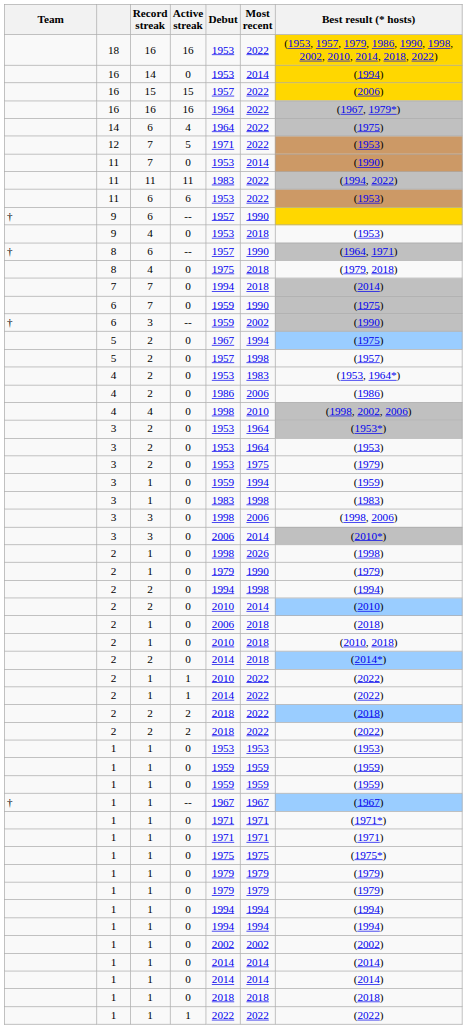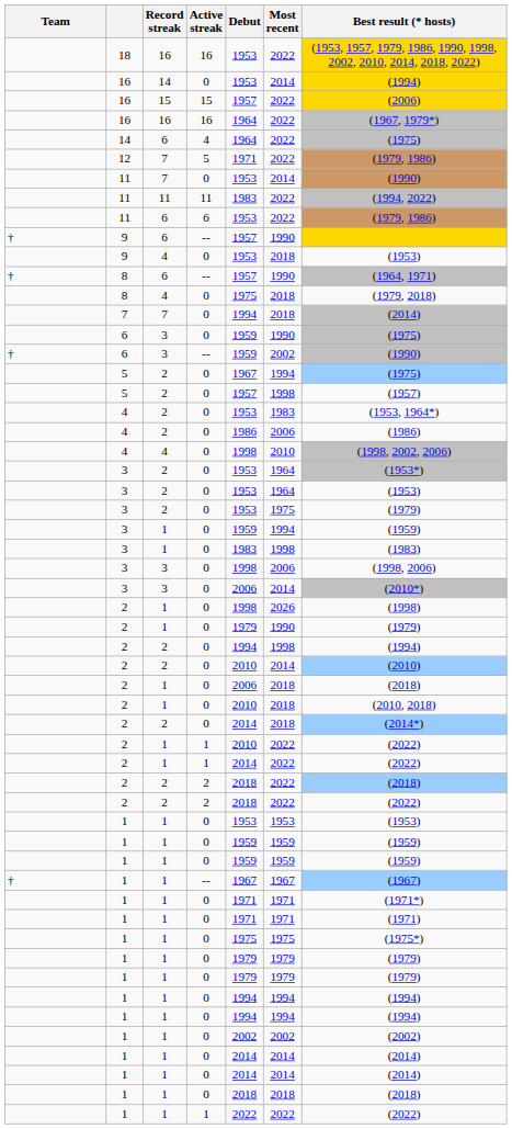 <table class="wikitable sortable" style="text-align: center">
 <tr>
 <th scope="col" style="width: 125px;">Team</th>
 <th scope="col" style="width: 40px;"></th>
 <th scope="col" style="width: 40px;">Record<br>streak</th>
 <th scope="col" style="width: 40px;">Active<br>streak</th>
 <th scope="col" style="width: 40px;">Debut</th>
 <th scope="col" style="width: 40px;">Most recent</th>
 <th scope="col" style="width: 260px;">Best result (* hosts)</th>
 </tr>
 <tr>
 <td align=left></td>
 <td>18</td>
 <td>16</td>
 <td>16</td>
 <td><a href='#'>1953</a></td>
 <td><a href='#'>2022</a></td>
 <td bgcolor=gold> (<a href='#'>1953</a>, <a href='#'>1957</a>, <a href='#'>1979</a>, <a href='#'>1986</a>, <a href='#'>1990</a>, <a href='#'>1998</a>, <a href='#'>2002</a>, <a href='#'>2010</a>, <a href='#'>2014</a>, <a href='#'>2018</a>, <a href='#'>2022</a>)</td>
 </tr>
 <tr>
 <td align=left></td>
 <td>16</td>
 <td>14</td>
 <td>0</td>
 <td><a href='#'>1953</a></td>
 <td><a href='#'>2014</a></td>
 <td bgcolor=gold> (<a href='#'>1994</a>)</td>
 </tr>
 <tr>
 <td align="left"></td>
 <td>16</td>
 <td>15</td>
 <td>15</td>
 <td><a href='#'>1957</a></td>
 <td><a href='#'>2022</a></td>
 <td bgcolor="gold"> (<a href='#'>2006</a>)</td>
 </tr>
 <tr>
 <td align=left></td>
 <td>16</td>
 <td>16</td>
 <td>16</td>
 <td><a href='#'>1964</a></td>
 <td><a href='#'>2022</a></td>
 <td bgcolor=silver> (<a href='#'>1967</a>, <a href='#'>1979*</a>)</td>
 </tr>
 <tr>
 <td align=left></td>
 <td>14</td>
 <td>6</td>
 <td>4</td>
 <td><a href='#'>1964</a></td>
 <td><a href='#'>2022</a></td>
 <td bgcolor=silver> (<a href='#'>1975</a>)</td>
 </tr>
 <tr>
 <td align=left></td>
 <td>12</td>
 <td>7</td>
 <td>5</td>
 <td><a href='#'>1971</a></td>
 <td><a href='#'>2022</a></td>
-<td bgcolor=#cc9966> (<a href='#'>1953</a>)</td>
+<td bgcolor=#cc9966> (<a href='#'>1979</a>, <a href='#'>1986</a>)</td>
 </tr>
 <tr>
 <td align="left"></td>
 <td>11</td>
 <td>7</td>
 <td>0</td>
 <td><a href='#'>1953</a></td>
 <td><a href='#'>2014</a></td>
 <td bgcolor="#cc9966"> (<a href='#'>1990</a>)</td>
 </tr>
 <tr>
 <td align="left"></td>
 <td>11</td>
 <td>11</td>
 <td>11</td>
 <td><a href='#'>1983</a></td>
 <td><a href='#'>2022</a></td>
 <td bgcolor="silver"> (<a href='#'>1994</a>, <a href='#'>2022</a>)</td>
 </tr>
 <tr>
 <td align=left></td>
 <td>11</td>
 <td>6</td>
 <td>6</td>
 <td><a href='#'>1953</a></td>
 <td><a href='#'>2022</a></td>
-<td bgcolor=#cc9966> (<a href='#'>1953</a>)</td>
+<td bgcolor=#cc9966> (<a href='#'>1979</a>, <a href='#'>1986</a>)</td>
 </tr>
 <tr>
 <td align="left"><em></em> †</td>
 <td>9</td>
 <td>6</td>
 <td>--</td>
 <td><a href='#'>1957</a></td>
 <td><a href='#'>1990</a></td>
 <td bgcolor="gold"></td>
 </tr>
 <tr>
 <td align=left></td>
 <td>9</td>
 <td>4</td>
 <td>0</td>
 <td><a href='#'>1953</a></td>
 <td><a href='#'>2018</a></td>
 <td> (<a href='#'>1953</a>)</td>
 </tr>
 <tr>
 <td align=left><em></em> †</td>
 <td>8</td>
 <td>6</td>
 <td>--</td>
 <td><a href='#'>1957</a></td>
 <td><a href='#'>1990</a></td>
 <td bgcolor=silver> (<a href='#'>1964</a>, <a href='#'>1971</a>)</td>
 </tr>
 <tr>
 <td align="left"></td>
 <td>8</td>
 <td>4</td>
 <td>0</td>
 <td><a href='#'>1975</a></td>
 <td><a href='#'>2018</a></td>
 <td> (<a href='#'>1979</a>, <a href='#'>2018</a>)</td>
 </tr>
 <tr>
 <td align=left></td>
 <td>7</td>
 <td>7</td>
 <td>0</td>
 <td><a href='#'>1994</a></td>
 <td><a href='#'>2018</a></td>
 <td bgcolor=silver> (<a href='#'>2014</a>)</td>
 </tr>
 <tr>
 <td align=left></td>
 <td>6</td>
-<td>7</td>
+<td>3</td>
 <td>0</td>
 <td><a href='#'>1959</a></td>
 <td><a href='#'>1990</a></td>
 <td bgcolor=silver> (<a href='#'>1975</a>)</td>
 </tr>
 <tr>
 <td align="left"><em></em> †</td>
 <td>6</td>
 <td>3</td>
 <td>--</td>
 <td><a href='#'>1959</a></td>
 <td><a href='#'>2002</a></td>
 <td bgcolor="silver"> (<a href='#'>1990</a>)</td>
 </tr>
 <tr>
 <td align="left"></td>
 <td>5</td>
 <td>2</td>
 <td>0</td>
 <td><a href='#'>1967</a></td>
 <td><a href='#'>1994</a></td>
 <td bgcolor="#9acdff"> (<a href='#'>1975</a>)</td>
 </tr>
 <tr>
 <td align=left></td>
 <td>5</td>
 <td>2</td>
 <td>0</td>
 <td><a href='#'>1957</a></td>
 <td><a href='#'>1998</a></td>
 <td> (<a href='#'>1957</a>)</td>
 </tr>
 <tr>
 <td align=left></td>
 <td>4</td>
 <td>2</td>
 <td>0</td>
 <td><a href='#'>1953</a></td>
 <td><a href='#'>1983</a></td>
 <td> (<a href='#'>1953</a>, <a href='#'>1964*</a>)</td>
 </tr>
 <tr>
 <td align="left"></td>
 <td>4</td>
 <td>2</td>
 <td>0</td>
 <td><a href='#'>1986</a></td>
 <td><a href='#'>2006</a></td>
 <td> (<a href='#'>1986</a>)</td>
 </tr>
 <tr>
 <td align="left"></td>
 <td>4</td>
 <td>4</td>
 <td>0</td>
 <td><a href='#'>1998</a></td>
 <td><a href='#'>2010</a></td>
 <td bgcolor="silver"> (<a href='#'>1998</a>, <a href='#'>2002</a>, <a href='#'>2006</a>)</td>
 </tr>
 <tr>
 <td align=left></td>
 <td>3</td>
 <td>2</td>
 <td>0</td>
 <td><a href='#'>1953</a></td>
 <td><a href='#'>1964</a></td>
 <td bgcolor=silver> (<a href='#'>1953*</a>)</td>
 </tr>
 <tr>
 <td align="left"></td>
 <td>3</td>
 <td>2</td>
 <td>0</td>
 <td><a href='#'>1953</a></td>
 <td><a href='#'>1964</a></td>
 <td> (<a href='#'>1953</a>)</td>
 </tr>
 <tr>
 <td align="left"></td>
 <td>3</td>
 <td>2</td>
 <td>0</td>
 <td><a href='#'>1953</a></td>
 <td><a href='#'>1975</a></td>
 <td> (<a href='#'>1979</a>)</td>
 </tr>
 <tr>
 <td align="left"></td>
 <td>3</td>
 <td>1</td>
 <td>0</td>
 <td><a href='#'>1959</a></td>
 <td><a href='#'>1994</a></td>
 <td> (<a href='#'>1959</a>)</td>
 </tr>
 <tr>
 <td align="left"></td>
 <td>3</td>
 <td>1</td>
 <td>0</td>
 <td><a href='#'>1983</a></td>
 <td><a href='#'>1998</a></td>
 <td> (<a href='#'>1983</a>)</td>
 </tr>
 <tr>
 <td align="left"></td>
 <td>3</td>
 <td>3</td>
 <td>0</td>
 <td><a href='#'>1998</a></td>
 <td><a href='#'>2006</a></td>
 <td> (<a href='#'>1998</a>, <a href='#'>2006</a>)</td>
 </tr>
 <tr>
 <td align=left></td>
 <td>3</td>
 <td>3</td>
 <td>0</td>
 <td><a href='#'>2006</a></td>
 <td><a href='#'>2014</a></td>
 <td bgcolor=silver> (<a href='#'>2010*</a>)</td>
 </tr>
 <tr>
 <td align="left"></td>
 <td>2</td>
 <td>1</td>
 <td>0</td>
 <td><a href='#'>1998</a></td>
 <td><a href='#'>2026</a></td>
 <td> (<a href='#'>1998</a>)</td>
 </tr>
 <tr>
 <td align=left></td>
 <td>2</td>
 <td>1</td>
 <td>0</td>
 <td><a href='#'>1979</a></td>
 <td><a href='#'>1990</a></td>
 <td> (<a href='#'>1979</a>)</td>
 </tr>
 <tr>
 <td align="left"></td>
 <td>2</td>
 <td>2</td>
 <td>0</td>
 <td><a href='#'>1994</a></td>
 <td><a href='#'>1998</a></td>
 <td> (<a href='#'>1994</a>)</td>
 </tr>
 <tr>
 <td align="left"></td>
 <td>2</td>
 <td>2</td>
 <td>0</td>
 <td><a href='#'>2010</a></td>
 <td><a href='#'>2014</a></td>
 <td bgcolor="#9acdff"> (<a href='#'>2010</a>)</td>
 </tr>
 <tr>
 <td align="left"></td>
 <td>2</td>
 <td>1</td>
 <td>0</td>
 <td><a href='#'>2006</a></td>
 <td><a href='#'>2018</a></td>
 <td> (<a href='#'>2018</a>)</td>
 </tr>
 <tr>
 <td align="left"></td>
 <td>2</td>
 <td>1</td>
 <td>0</td>
 <td><a href='#'>2010</a></td>
 <td><a href='#'>2018</a></td>
 <td> (<a href='#'>2010</a>, <a href='#'>2018</a>)</td>
 </tr>
 <tr>
 <td align="left"></td>
 <td>2</td>
 <td>2</td>
 <td>0</td>
 <td><a href='#'>2014</a></td>
 <td><a href='#'>2018</a></td>
 <td bgcolor="#9acdff"> (<a href='#'>2014*</a>)</td>
 </tr>
 <tr>
 <td align="left"></td>
 <td>2</td>
 <td>1</td>
 <td>1</td>
 <td><a href='#'>2010</a></td>
 <td><a href='#'>2022</a></td>
 <td> (<a href='#'>2022</a>)</td>
 </tr>
 <tr>
 <td align=left></td>
 <td>2</td>
 <td>1</td>
 <td>1</td>
 <td><a href='#'>2014</a></td>
 <td><a href='#'>2022</a></td>
 <td> (<a href='#'>2022</a>)</td>
 </tr>
 <tr>
 <td align=left></td>
 <td>2</td>
 <td>2</td>
 <td>2</td>
 <td><a href='#'>2018</a></td>
 <td><a href='#'>2022</a></td>
 <td bgcolor=#9acdff> (<a href='#'>2018</a>)</td>
 </tr>
 <tr>
 <td align=left></td>
 <td>2</td>
 <td>2</td>
 <td>2</td>
 <td><a href='#'>2018</a></td>
 <td><a href='#'>2022</a></td>
 <td> (<a href='#'>2022</a>)</td>
 </tr>
 <tr>
 <td align="left"></td>
 <td>1</td>
 <td>1</td>
 <td>0</td>
 <td><a href='#'>1953</a></td>
 <td><a href='#'>1953</a></td>
 <td> (<a href='#'>1953</a>)</td>
 </tr>
 <tr>
 <td align="left"></td>
 <td>1</td>
 <td>1</td>
 <td>0</td>
 <td><a href='#'>1959</a></td>
 <td><a href='#'>1959</a></td>
 <td> (<a href='#'>1959</a>)</td>
 </tr>
 <tr>
 <td align="left"></td>
 <td>1</td>
 <td>1</td>
 <td>0</td>
 <td><a href='#'>1959</a></td>
 <td><a href='#'>1959</a></td>
 <td> (<a href='#'>1959</a>)</td>
 </tr>
 <tr>
 <td align="left"><em></em> †</td>
 <td>1</td>
 <td>1</td>
 <td>--</td>
 <td><a href='#'>1967</a></td>
 <td><a href='#'>1967</a></td>
 <td bgcolor="#9acdff"> (<a href='#'>1967</a>)</td>
 </tr>
 <tr>
 <td align="left"></td>
 <td>1</td>
 <td>1</td>
 <td>0</td>
 <td><a href='#'>1971</a></td>
 <td><a href='#'>1971</a></td>
 <td> (<a href='#'>1971*</a>)</td>
 </tr>
 <tr>
 <td align="left"></td>
 <td>1</td>
 <td>1</td>
 <td>0</td>
 <td><a href='#'>1971</a></td>
 <td><a href='#'>1971</a></td>
 <td> (<a href='#'>1971</a>)</td>
 </tr>
 <tr>
 <td align="left"></td>
 <td>1</td>
 <td>1</td>
 <td>0</td>
 <td><a href='#'>1975</a></td>
 <td><a href='#'>1975</a></td>
 <td> (<a href='#'>1975*</a>)</td>
 </tr>
 <tr>
 <td align="left"></td>
 <td>1</td>
 <td>1</td>
 <td>0</td>
 <td><a href='#'>1979</a></td>
 <td><a href='#'>1979</a></td>
 <td> (<a href='#'>1979</a>)</td>
 </tr>
 <tr>
 <td align="left"></td>
 <td>1</td>
 <td>1</td>
 <td>0</td>
 <td><a href='#'>1979</a></td>
 <td><a href='#'>1979</a></td>
 <td> (<a href='#'>1979</a>)</td>
 </tr>
 <tr>
 <td align="left"></td>
 <td>1</td>
 <td>1</td>
 <td>0</td>
 <td><a href='#'>1994</a></td>
 <td><a href='#'>1994</a></td>
 <td> (<a href='#'>1994</a>)</td>
 </tr>
 <tr>
 <td align="left"></td>
 <td>1</td>
 <td>1</td>
 <td>0</td>
 <td><a href='#'>1994</a></td>
 <td><a href='#'>1994</a></td>
 <td> (<a href='#'>1994</a>)</td>
 </tr>
 <tr>
 <td align="left"></td>
 <td>1</td>
 <td>1</td>
 <td>0</td>
 <td><a href='#'>2002</a></td>
 <td><a href='#'>2002</a></td>
 <td> (<a href='#'>2002</a>)</td>
 </tr>
 <tr>
 <td align="left"></td>
 <td>1</td>
 <td>1</td>
 <td>0</td>
 <td><a href='#'>2014</a></td>
 <td><a href='#'>2014</a></td>
 <td> (<a href='#'>2014</a>)</td>
 </tr>
 <tr>
 <td align="left"></td>
 <td>1</td>
 <td>1</td>
 <td>0</td>
 <td><a href='#'>2014</a></td>
 <td><a href='#'>2014</a></td>
 <td> (<a href='#'>2014</a>)</td>
 </tr>
 <tr>
 <td align=left></td>
 <td>1</td>
 <td>1</td>
 <td>0</td>
 <td><a href='#'>2018</a></td>
 <td><a href='#'>2018</a></td>
 <td> (<a href='#'>2018</a>)</td>
 </tr>
 <tr>
 <td align=left></td>
 <td>1</td>
 <td>1</td>
 <td>1</td>
 <td><a href='#'>2022</a></td>
 <td><a href='#'>2022</a></td>
 <td> (<a href='#'>2022</a>)</td>
 </tr>
 </table>
